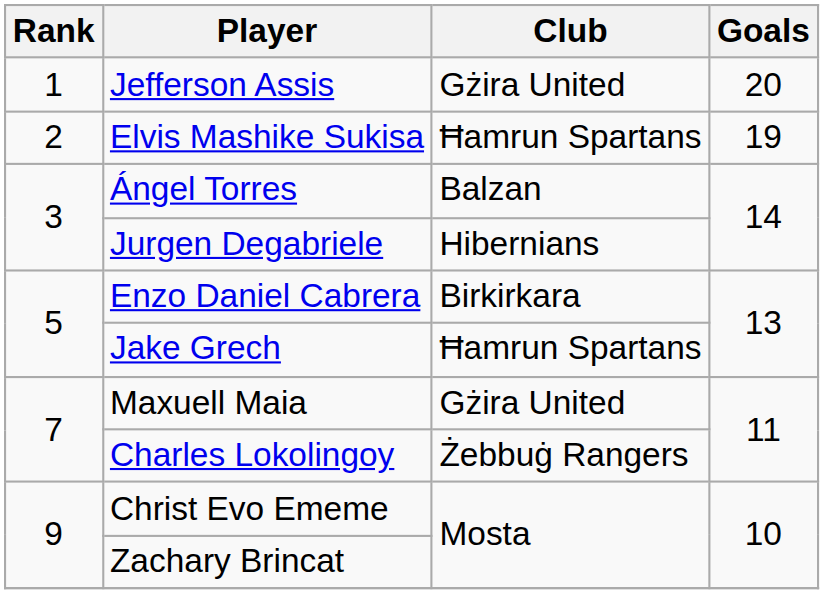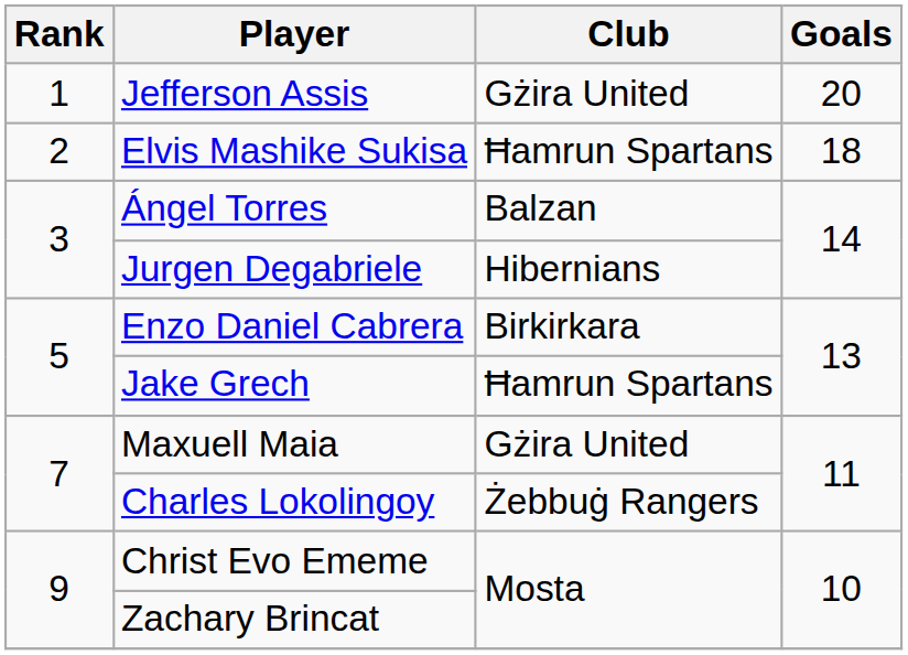 <table class="wikitable">
 <tr>
 <th>Rank</th>
 <th>Player</th>
 <th>Club</th>
 <th>Goals</th>
 </tr>
 <tr>
 <td align="center"rowspan="1">1</td>
 <td> <a href='#'>Jefferson Assis</a></td>
 <td>Gżira United</td>
 <td align="center"rowspan="1">20</td>
 </tr>
 <tr>
 <td align="center"rowspan="1">2</td>
 <td> <a href='#'>Elvis Mashike Sukisa</a></td>
 <td>Ħamrun Spartans</td>
-<td align="center"rowspan="1">19</td>
+<td align="center"rowspan="1">18</td>
 </tr>
 <tr>
 <td align="center"rowspan="2">3</td>
 <td> <a href='#'>Ángel Torres</a></td>
 <td>Balzan</td>
 <td align="center"rowspan="2">14</td>
 </tr>
 <tr>
 <td> <a href='#'>Jurgen Degabriele</a></td>
 <td>Hibernians</td>
 </tr>
 <tr>
 <td align="center"rowspan="2">5</td>
 <td> <a href='#'>Enzo Daniel Cabrera</a></td>
 <td>Birkirkara</td>
 <td align="center"rowspan="2">13</td>
 </tr>
 <tr>
 <td> <a href='#'>Jake Grech</a></td>
 <td>Ħamrun Spartans</td>
 </tr>
 <tr>
 <td align="center"rowspan="2">7</td>
 <td> Maxuell Maia</td>
 <td>Gżira United</td>
 <td align="center"rowspan="2">11</td>
 </tr>
 <tr>
 <td> <a href='#'>Charles Lokolingoy</a></td>
 <td>Żebbuġ Rangers</td>
 </tr>
 <tr>
 <td align="center"rowspan="2">9</td>
 <td> Christ Evo Ememe</td>
 <td rowspan="2">Mosta</td>
 <td align="center"rowspan="2">10</td>
 </tr>
 <tr>
 <td> Zachary Brincat</td>
 </tr>
 <tr>
 </tr>
 </table>
